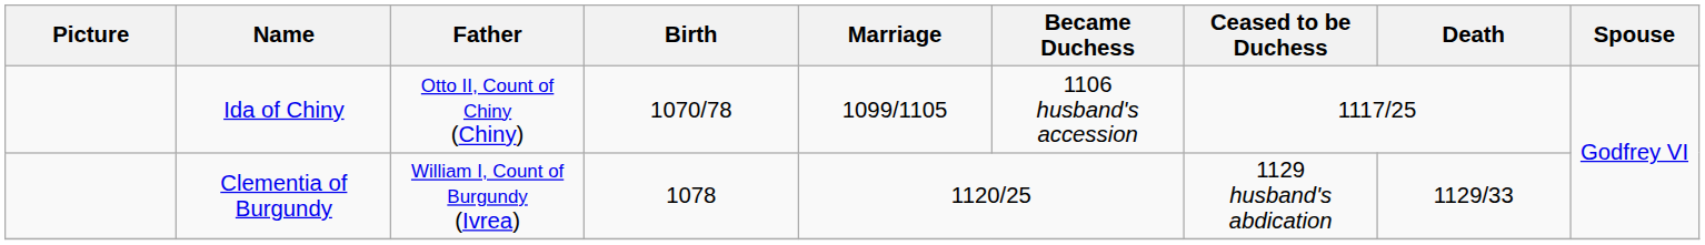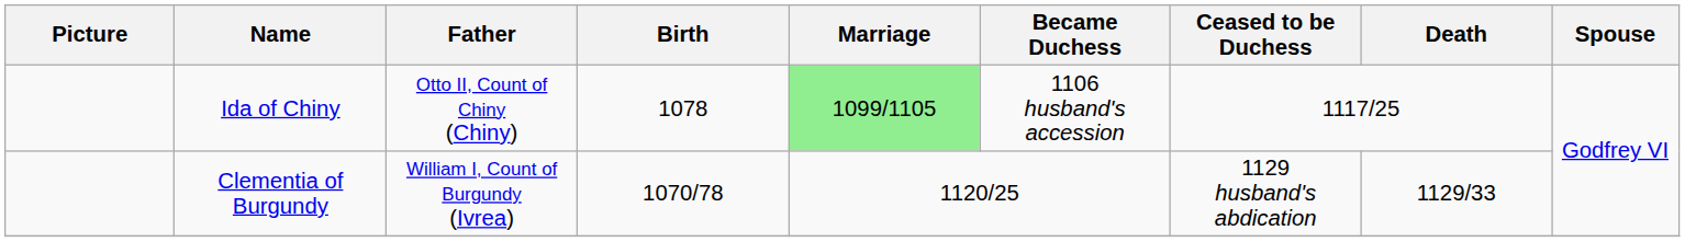 <table width=95% class="wikitable">
 <tr>
 <th width = "8%">Picture</th>
 <th width = "10%">Name</th>
 <th width = "9%">Father</th>
 <th width = "10%">Birth</th>
 <th width = "9%">Marriage</th>
 <th width = "9%">Became Duchess</th>
 <th width = "9%">Ceased to be Duchess</th>
 <th width = "9%">Death</th>
 <th width = "6%">Spouse</th>
 </tr>
 <tr>
 <td align="center"></td>
 <td align="center"><a href='#'>Ida of Chiny</a></td>
 <td align="center"><small><a href='#'>Otto II, Count of Chiny</a></small><br>(<a href='#'>Chiny</a>)</td>
-<td align="center">1070/78</td>
-<td align="center">1099/1105</td>
+<td align="center">1078</td>
+<td align="center" style="background: lightgreen;">1099/1105</td>
 <td align="center">1106<br><em>husband's accession</em></td>
 <td align="center" colspan="2">1117/25</td>
 <td align="center" rowspan="2"><a href='#'>Godfrey VI</a></td>
 </tr>
 <tr>
 <td align="center"></td>
 <td align="center"><a href='#'>Clementia of Burgundy</a></td>
 <td align="center"><small><a href='#'>William I, Count of Burgundy</a></small><br>(<a href='#'>Ivrea</a>)</td>
-<td align="center">1078</td>
+<td align="center">1070/78</td>
 <td align=center colspan="2">1120/25</td>
 <td align="center">1129<br><em>husband's abdication</em></td>
 <td align="center">1129/33</td>
 </tr>
 <tr>
 </tr>
 </table>
